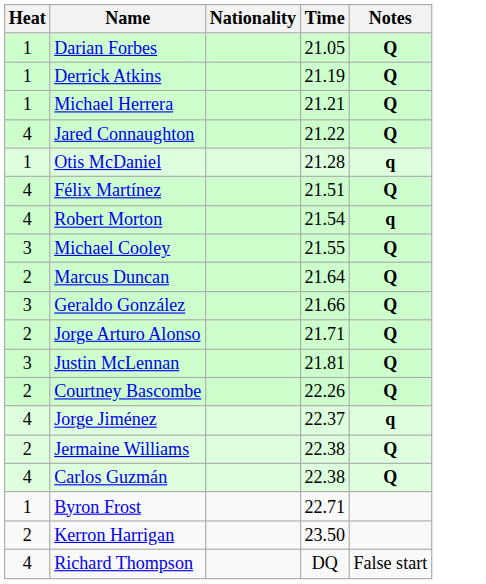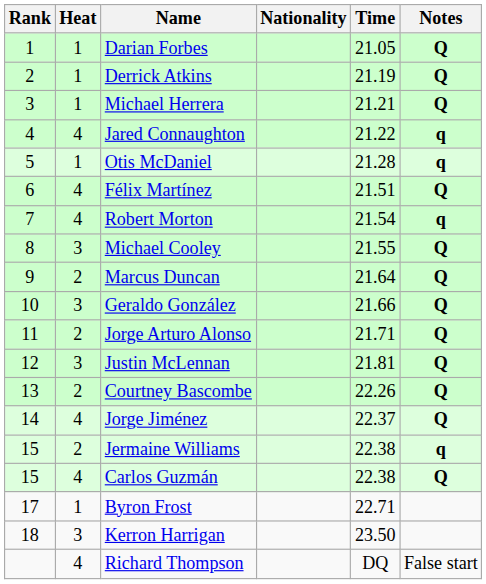 <table class="wikitable sortable" style="text-align:center">
 <tr>
+<th>Rank</th>
 <th>Heat</th>
 <th>Name</th>
 <th>Nationality</th>
 <th>Time</th>
 <th>Notes</th>
 </tr>
 <tr bgcolor=ccffcc>
 <td align=center>1</td>
+<td align=center>1</td>
 <td align=left><a href='#'>Darian Forbes</a></td>
 <td align=left></td>
 <td>21.05</td>
 <td><strong>Q</strong></td>
 </tr>
 <tr bgcolor=ccffcc>
+<td align=center>2</td>
 <td align=center>1</td>
 <td align=left><a href='#'>Derrick Atkins</a></td>
 <td align=left></td>
 <td>21.19</td>
 <td><strong>Q</strong></td>
 </tr>
 <tr bgcolor=ccffcc>
+<td align=center>3</td>
 <td align=center>1</td>
 <td align=left><a href='#'>Michael Herrera</a></td>
 <td align=left></td>
 <td>21.21</td>
 <td><strong>Q</strong></td>
 </tr>
 <tr bgcolor=ccffcc>
 <td align=center>4</td>
+<td align=center>4</td>
 <td align=left><a href='#'>Jared Connaughton</a></td>
 <td align=left></td>
 <td>21.22</td>
-<td><strong>Q</strong></td>
+<td><strong>q</strong></td>
 </tr>
 <tr bgcolor=ddffdd>
+<td align=center>5</td>
 <td align=center>1</td>
 <td align=left><a href='#'>Otis McDaniel</a></td>
 <td align=left></td>
 <td>21.28</td>
 <td><strong>q</strong></td>
 </tr>
 <tr bgcolor=ccffcc>
+<td align=center>6</td>
 <td align=center>4</td>
 <td align=left><a href='#'>Félix Martínez</a></td>
 <td align=left></td>
 <td>21.51</td>
 <td><strong>Q</strong></td>
 </tr>
 <tr bgcolor=ccffcc>
+<td align=center>7</td>
 <td align=center>4</td>
 <td align=left><a href='#'>Robert Morton</a></td>
 <td align=left></td>
 <td>21.54</td>
 <td><strong>q</strong></td>
 </tr>
 <tr bgcolor=ccffcc>
+<td align=center>8</td>
 <td align=center>3</td>
 <td align=left><a href='#'>Michael Cooley</a></td>
 <td align=left></td>
 <td>21.55</td>
 <td><strong>Q</strong></td>
 </tr>
 <tr bgcolor=ccffcc>
+<td align=center>9</td>
 <td align=center>2</td>
 <td align=left><a href='#'>Marcus Duncan</a></td>
 <td align=left></td>
 <td>21.64</td>
 <td><strong>Q</strong></td>
 </tr>
 <tr bgcolor=ccffcc>
+<td align=center>10</td>
 <td align=center>3</td>
 <td align=left><a href='#'>Geraldo González</a></td>
 <td align=left></td>
 <td>21.66</td>
 <td><strong>Q</strong></td>
 </tr>
 <tr bgcolor=ccffcc>
+<td align=center>11</td>
 <td align=center>2</td>
 <td align=left><a href='#'>Jorge Arturo Alonso</a></td>
 <td align=left></td>
 <td>21.71</td>
 <td><strong>Q</strong></td>
 </tr>
 <tr bgcolor=ccffcc>
+<td align=center>12</td>
 <td align=center>3</td>
 <td align=left><a href='#'>Justin McLennan</a></td>
 <td align=left></td>
 <td>21.81</td>
 <td><strong>Q</strong></td>
 </tr>
 <tr bgcolor=ccffcc>
+<td align=center>13</td>
 <td align=center>2</td>
 <td align=left><a href='#'>Courtney Bascombe</a></td>
 <td align=left></td>
 <td>22.26</td>
 <td><strong>Q</strong></td>
 </tr>
 <tr bgcolor=ddffdd>
+<td align=center>14</td>
 <td align=center>4</td>
 <td align=left><a href='#'>Jorge Jiménez</a></td>
 <td align=left></td>
 <td>22.37</td>
-<td><strong>q</strong></td>
+<td><strong>Q</strong></td>
 </tr>
 <tr bgcolor=ddffdd>
+<td align=center>15</td>
 <td align=center>2</td>
 <td align=left><a href='#'>Jermaine Williams</a></td>
 <td align=left></td>
 <td>22.38</td>
-<td><strong>Q</strong></td>
+<td><strong>q</strong></td>
 </tr>
 <tr bgcolor=ddffdd>
+<td align=center>15</td>
 <td align=center>4</td>
 <td align=left><a href='#'>Carlos Guzmán</a></td>
 <td align=left></td>
 <td>22.38</td>
 <td><strong>Q</strong></td>
 </tr>
 <tr>
+<td align=center>17</td>
 <td align=center>1</td>
 <td align=left><a href='#'>Byron Frost</a></td>
 <td align=left></td>
 <td>22.71</td>
 <td></td>
 </tr>
 <tr>
-<td align=center>2</td>
+<td align=center>18</td>
+<td align=center>3</td>
 <td align=left><a href='#'>Kerron Harrigan</a></td>
 <td align=left></td>
 <td>23.50</td>
 <td></td>
 </tr>
 <tr>
+<td align=center></td>
 <td align=center>4</td>
 <td align=left><a href='#'>Richard Thompson</a></td>
 <td align=left></td>
 <td>DQ</td>
 <td>False start</td>
 </tr>
 </table>
